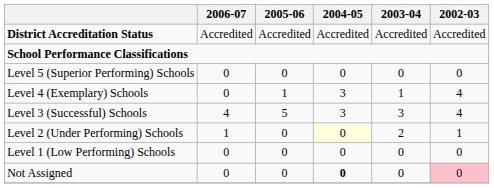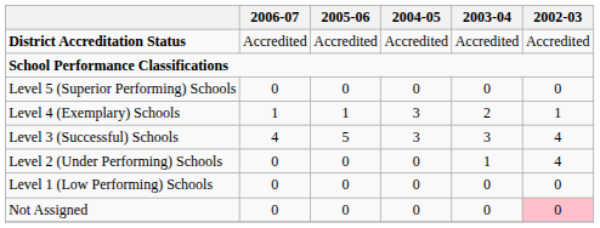 <table class="wikitable" style="font-size: 95%;">
 <tr>
 <th></th>
 <th>2006-07</th>
 <th>2005-06</th>
 <th>2004-05</th>
 <th>2003-04</th>
 <th>2002-03</th>
 </tr>
 <tr>
 <td align="left"><strong>District Accreditation Status</strong></td>
 <td align="center">Accredited</td>
 <td align="center">Accredited</td>
 <td align="center">Accredited</td>
 <td align="center">Accredited</td>
 <td align="center">Accredited</td>
 </tr>
 <tr>
 <td align="left" colspan="6"><strong>School Performance Classifications</strong></td>
 </tr>
 <tr>
 <td align="left">Level 5 (Superior Performing) Schools</td>
 <td align="center">0</td>
 <td align="center">0</td>
 <td align="center">0</td>
 <td align="center">0</td>
 <td align="center">0</td>
 </tr>
 <tr>
 <td align="left">Level 4 (Exemplary) Schools</td>
-<td align="center">0</td>
+<td align="center">1</td>
 <td align="center">1</td>
 <td align="center">3</td>
+<td align="center">2</td>
 <td align="center">1</td>
-<td align="center">4</td>
 </tr>
 <tr>
 <td align="left">Level 3 (Successful) Schools</td>
 <td align="center">4</td>
 <td align="center">5</td>
 <td align="center">3</td>
 <td align="center">3</td>
 <td align="center">4</td>
 </tr>
 <tr>
 <td align="left">Level 2 (Under Performing) Schools</td>
+<td align="center">0</td>
+<td align="center">0</td>
+<td align="center">0</td>
 <td align="center">1</td>
-<td align="center">0</td>
-<td align="center" style="background: lightyellow;">0</td>
-<td align="center">2</td>
-<td align="center">1</td>
+<td align="center">4</td>
 </tr>
 <tr>
 <td align="left">Level 1 (Low Performing) Schools</td>
 <td align="center">0</td>
 <td align="center">0</td>
 <td align="center">0</td>
 <td align="center">0</td>
 <td align="center">0</td>
 </tr>
 <tr>
 <td align="left">Not Assigned</td>
 <td align="center">0</td>
 <td align="center">0</td>
-<td align="center"><strong>0</strong></td>
+<td align="center">0</td>
 <td align="center">0</td>
 <td align="center" style="background: pink;">0</td>
 </tr>
 <tr>
 </tr>
 </table>
